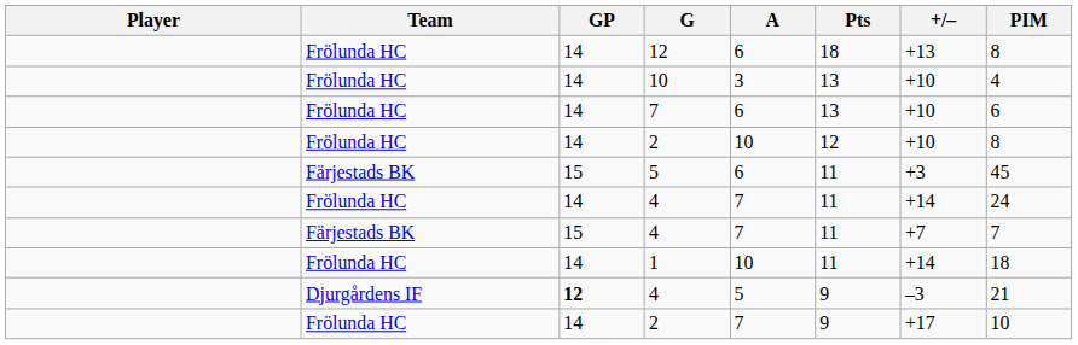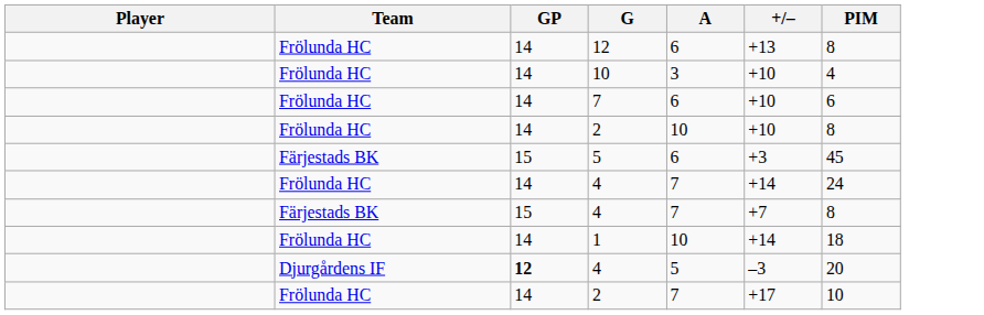 <table class="wikitable sortable">
 <tr>
 <th style="width: 15em;">Player</th>
 <th style="width: 13em;">Team</th>
 <th style="width: 4em;">GP</th>
 <th style="width: 4em;">G</th>
 <th style="width: 4em;">A</th>
-<th style="width: 4em;">Pts</th>
 <th style="width: 4em;">+/–</th>
 <th style="width: 4em;">PIM</th>
 </tr>
 <tr>
 <td> </td>
 <td><a href='#'>Frölunda HC</a></td>
 <td>14</td>
 <td>12</td>
 <td>6</td>
-<td>18</td>
 <td>+13</td>
 <td>8</td>
 </tr>
 <tr>
 <td> </td>
 <td><a href='#'>Frölunda HC</a></td>
 <td>14</td>
 <td>10</td>
 <td>3</td>
-<td>13</td>
 <td>+10</td>
 <td>4</td>
 </tr>
 <tr>
 <td> </td>
 <td><a href='#'>Frölunda HC</a></td>
 <td>14</td>
 <td>7</td>
 <td>6</td>
-<td>13</td>
 <td>+10</td>
 <td>6</td>
 </tr>
 <tr>
 <td> </td>
 <td><a href='#'>Frölunda HC</a></td>
 <td>14</td>
 <td>2</td>
 <td>10</td>
-<td>12</td>
 <td>+10</td>
 <td>8</td>
 </tr>
 <tr>
 <td> </td>
 <td><a href='#'>Färjestads BK</a></td>
 <td>15</td>
 <td>5</td>
 <td>6</td>
-<td>11</td>
 <td>+3</td>
 <td>45</td>
 </tr>
 <tr>
 <td> </td>
 <td><a href='#'>Frölunda HC</a></td>
 <td>14</td>
 <td>4</td>
 <td>7</td>
-<td>11</td>
 <td>+14</td>
 <td>24</td>
 </tr>
 <tr>
 <td> </td>
 <td><a href='#'>Färjestads BK</a></td>
 <td>15</td>
 <td>4</td>
 <td>7</td>
-<td>11</td>
 <td>+7</td>
-<td>7</td>
+<td>8</td>
 </tr>
 <tr>
 <td> </td>
 <td><a href='#'>Frölunda HC</a></td>
 <td>14</td>
 <td>1</td>
 <td>10</td>
-<td>11</td>
 <td>+14</td>
 <td>18</td>
 </tr>
 <tr>
 <td> </td>
 <td><a href='#'>Djurgårdens IF</a></td>
 <td><strong>12</strong></td>
 <td>4</td>
 <td>5</td>
-<td>9</td>
 <td>–3</td>
-<td>21</td>
+<td>20</td>
 </tr>
 <tr>
 <td> </td>
 <td><a href='#'>Frölunda HC</a></td>
 <td>14</td>
 <td>2</td>
 <td>7</td>
-<td>9</td>
 <td>+17</td>
 <td>10</td>
 </tr>
 </table>
